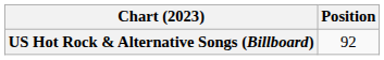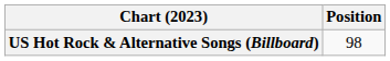 <table class="wikitable plainrowheaders" style="text-align: center">
 <tr>
 <th scope="col">Chart (2023)</th>
 <th scope="col">Position</th>
 </tr>
 <tr>
 <th scope="row">US Hot Rock & Alternative Songs (<em>Billboard</em>)</th>
-<td>92</td>
+<td>98</td>
 </tr>
 </table>
